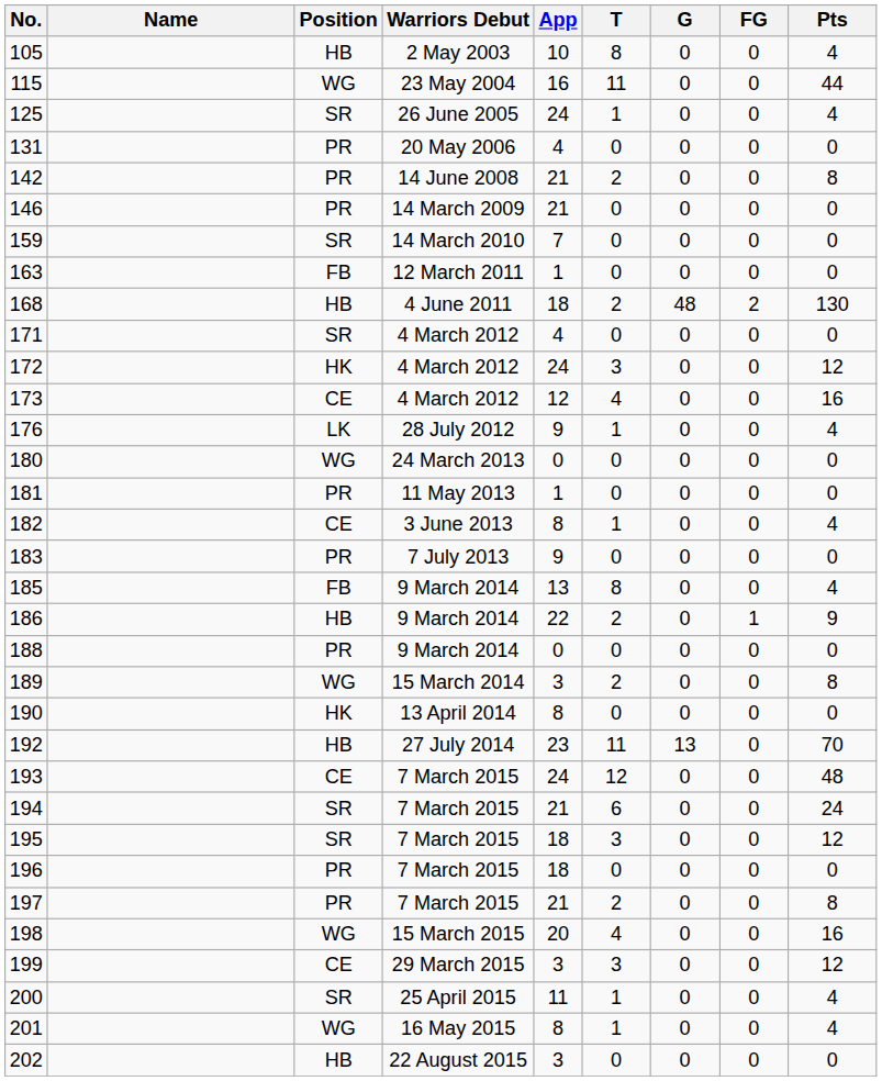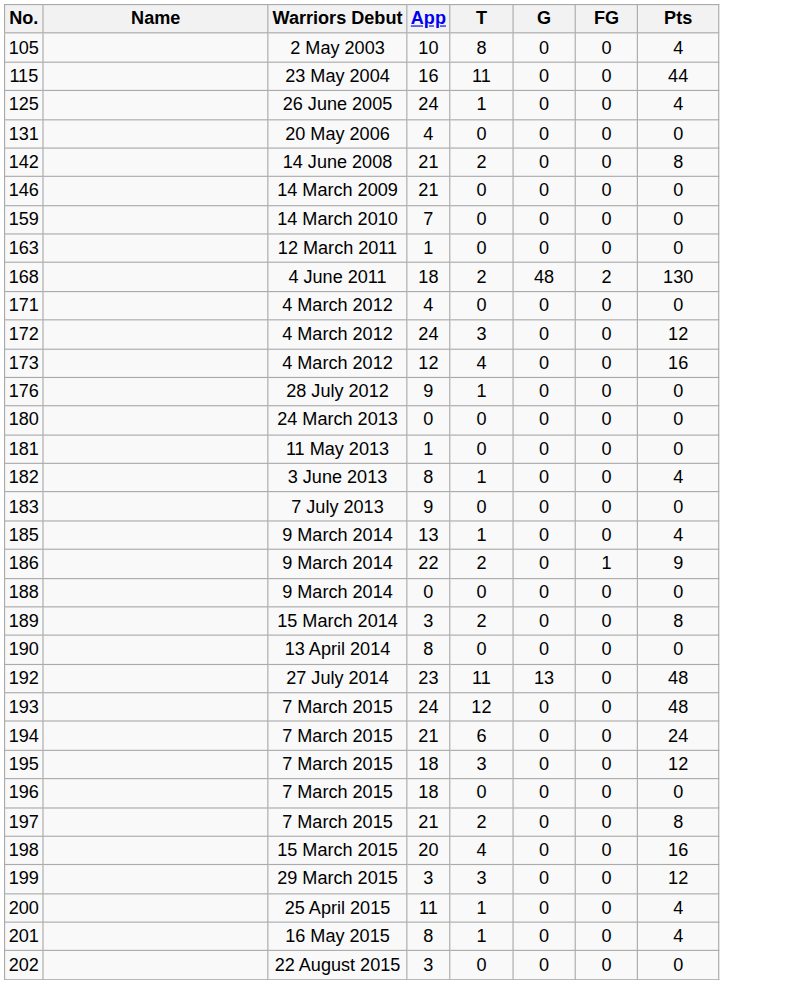 <table class="wikitable sortable" style="text-align: center;">
 <tr>
 <th>No.</th>
 <th style="width:12em">Name</th>
-<th>Position</th>
 <th>Warriors Debut</th>
 <th><a href='#'>App</a></th>
 <th style="width:3em">T</th>
 <th style="width:3em">G</th>
 <th style="width:3em">FG</th>
 <th style="width:4em">Pts</th>
 </tr>
 <tr>
 <td>105</td>
 <td align=left></td>
-<td>HB</td>
 <td>2 May 2003</td>
 <td>10</td>
 <td>8</td>
 <td>0</td>
 <td>0</td>
 <td>4</td>
 </tr>
 <tr>
 <td>115</td>
 <td align=left></td>
-<td>WG</td>
 <td>23 May 2004</td>
 <td>16</td>
 <td>11</td>
 <td>0</td>
 <td>0</td>
 <td>44</td>
 </tr>
 <tr>
 <td>125</td>
 <td align=left></td>
-<td>SR</td>
 <td>26 June 2005</td>
 <td>24</td>
 <td>1</td>
 <td>0</td>
 <td>0</td>
 <td>4</td>
 </tr>
 <tr>
 <td>131</td>
 <td align=left></td>
-<td>PR</td>
 <td>20 May 2006</td>
 <td>4</td>
 <td>0</td>
 <td>0</td>
 <td>0</td>
 <td>0</td>
 </tr>
 <tr>
 <td>142</td>
 <td align=left></td>
-<td>PR</td>
 <td>14 June 2008</td>
 <td>21</td>
 <td>2</td>
 <td>0</td>
 <td>0</td>
 <td>8</td>
 </tr>
 <tr>
 <td>146</td>
 <td align=left></td>
-<td>PR</td>
 <td>14 March 2009</td>
 <td>21</td>
 <td>0</td>
 <td>0</td>
 <td>0</td>
 <td>0</td>
 </tr>
 <tr>
 <td>159</td>
 <td align=left></td>
-<td>SR</td>
 <td>14 March 2010</td>
 <td>7</td>
 <td>0</td>
 <td>0</td>
 <td>0</td>
 <td>0</td>
 </tr>
 <tr>
 <td>163</td>
 <td align=left></td>
-<td>FB</td>
 <td>12 March 2011</td>
 <td>1</td>
 <td>0</td>
 <td>0</td>
 <td>0</td>
 <td>0</td>
 </tr>
 <tr>
 <td>168</td>
 <td align=left></td>
-<td>HB</td>
 <td>4 June 2011</td>
 <td>18</td>
 <td>2</td>
 <td>48</td>
 <td>2</td>
 <td>130</td>
 </tr>
 <tr>
 <td>171</td>
 <td align=left></td>
-<td>SR</td>
 <td>4 March 2012</td>
 <td>4</td>
 <td>0</td>
 <td>0</td>
 <td>0</td>
 <td>0</td>
 </tr>
 <tr>
 <td>172</td>
 <td align=left></td>
-<td>HK</td>
 <td>4 March 2012</td>
 <td>24</td>
 <td>3</td>
 <td>0</td>
 <td>0</td>
 <td>12</td>
 </tr>
 <tr>
 <td>173</td>
 <td align=left></td>
-<td>CE</td>
 <td>4 March 2012</td>
 <td>12</td>
 <td>4</td>
 <td>0</td>
 <td>0</td>
 <td>16</td>
 </tr>
 <tr>
 <td>176</td>
 <td align=left></td>
-<td>LK</td>
 <td>28 July 2012</td>
 <td>9</td>
 <td>1</td>
 <td>0</td>
 <td>0</td>
-<td>4</td>
+<td>0</td>
 </tr>
 <tr>
 <td>180</td>
 <td align=left></td>
-<td>WG</td>
 <td>24 March 2013</td>
 <td>0</td>
 <td>0</td>
 <td>0</td>
 <td>0</td>
 <td>0</td>
 </tr>
 <tr>
 <td>181</td>
 <td align=left></td>
-<td>PR</td>
 <td>11 May 2013</td>
 <td>1</td>
 <td>0</td>
 <td>0</td>
 <td>0</td>
 <td>0</td>
 </tr>
 <tr>
 <td>182</td>
 <td align=left></td>
-<td>CE</td>
 <td>3 June 2013</td>
 <td>8</td>
 <td>1</td>
 <td>0</td>
 <td>0</td>
 <td>4</td>
 </tr>
 <tr>
 <td>183</td>
 <td align=left></td>
-<td>PR</td>
 <td>7 July 2013</td>
 <td>9</td>
 <td>0</td>
 <td>0</td>
 <td>0</td>
 <td>0</td>
 </tr>
 <tr>
 <td>185</td>
 <td align=left></td>
-<td>FB</td>
 <td>9 March 2014</td>
 <td>13</td>
-<td>8</td>
+<td>1</td>
 <td>0</td>
 <td>0</td>
 <td>4</td>
 </tr>
 <tr>
 <td>186</td>
 <td align=left></td>
-<td>HB</td>
 <td>9 March 2014</td>
 <td>22</td>
 <td>2</td>
 <td>0</td>
 <td>1</td>
 <td>9</td>
 </tr>
 <tr>
 <td>188</td>
 <td align=left></td>
-<td>PR</td>
 <td>9 March 2014</td>
 <td>0</td>
 <td>0</td>
 <td>0</td>
 <td>0</td>
 <td>0</td>
 </tr>
 <tr>
 <td>189</td>
 <td align=left></td>
-<td>WG</td>
 <td>15 March 2014</td>
 <td>3</td>
 <td>2</td>
 <td>0</td>
 <td>0</td>
 <td>8</td>
 </tr>
 <tr>
 <td>190</td>
 <td align=left></td>
-<td>HK</td>
 <td>13 April 2014</td>
 <td>8</td>
 <td>0</td>
 <td>0</td>
 <td>0</td>
 <td>0</td>
 </tr>
 <tr>
 <td>192</td>
 <td align=left></td>
-<td>HB</td>
 <td>27 July 2014</td>
 <td>23</td>
 <td>11</td>
 <td>13</td>
 <td>0</td>
-<td>70</td>
+<td>48</td>
 </tr>
 <tr>
 <td>193</td>
 <td align=left></td>
-<td>CE</td>
 <td>7 March 2015</td>
 <td>24</td>
 <td>12</td>
 <td>0</td>
 <td>0</td>
 <td>48</td>
 </tr>
 <tr>
 <td>194</td>
 <td align=left></td>
-<td>SR</td>
 <td>7 March 2015</td>
 <td>21</td>
 <td>6</td>
 <td>0</td>
 <td>0</td>
 <td>24</td>
 </tr>
 <tr>
 <td>195</td>
 <td align=left></td>
-<td>SR</td>
 <td>7 March 2015</td>
 <td>18</td>
 <td>3</td>
 <td>0</td>
 <td>0</td>
 <td>12</td>
 </tr>
 <tr>
 <td>196</td>
 <td align=left></td>
-<td>PR</td>
 <td>7 March 2015</td>
 <td>18</td>
 <td>0</td>
 <td>0</td>
 <td>0</td>
 <td>0</td>
 </tr>
 <tr>
 <td>197</td>
 <td align=left></td>
-<td>PR</td>
 <td>7 March 2015</td>
 <td>21</td>
 <td>2</td>
 <td>0</td>
 <td>0</td>
 <td>8</td>
 </tr>
 <tr>
 <td>198</td>
 <td align=left></td>
-<td>WG</td>
 <td>15 March 2015</td>
 <td>20</td>
 <td>4</td>
 <td>0</td>
 <td>0</td>
 <td>16</td>
 </tr>
 <tr>
 <td>199</td>
 <td align=left></td>
-<td>CE</td>
 <td>29 March 2015</td>
 <td>3</td>
 <td>3</td>
 <td>0</td>
 <td>0</td>
 <td>12</td>
 </tr>
 <tr>
 <td>200</td>
 <td align=left></td>
-<td>SR</td>
 <td>25 April 2015</td>
 <td>11</td>
 <td>1</td>
 <td>0</td>
 <td>0</td>
 <td>4</td>
 </tr>
 <tr>
 <td>201</td>
 <td align=left></td>
-<td>WG</td>
 <td>16 May 2015</td>
 <td>8</td>
 <td>1</td>
 <td>0</td>
 <td>0</td>
 <td>4</td>
 </tr>
 <tr>
 <td>202</td>
 <td align=left></td>
-<td>HB</td>
 <td>22 August 2015</td>
 <td>3</td>
 <td>0</td>
 <td>0</td>
 <td>0</td>
 <td>0</td>
 </tr>
 </table>
